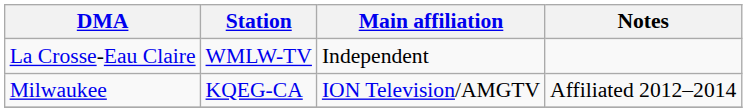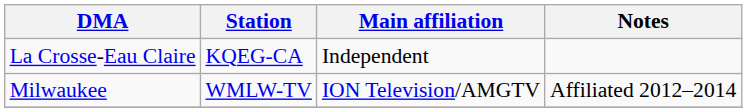 <table class="wikitable">
 <tr>
 <th><a href='#'>DMA</a></th>
 <th><a href='#'>Station</a></th>
 <th><a href='#'>Main affiliation</a> <br>  </th>
 <th>Notes</th>
 </tr>
 <tr>
 <td><a href='#'>La Crosse</a>-<a href='#'>Eau Claire</a></td>
-<td><a href='#'>WMLW-TV</a></td>
+<td><a href='#'>KQEG-CA</a></td>
 <td>Independent</td>
 <td></td>
 </tr>
 <tr>
 <td><a href='#'>Milwaukee</a></td>
-<td><a href='#'>KQEG-CA</a></td>
+<td><a href='#'>WMLW-TV</a></td>
 <td><a href='#'>ION Television</a>/AMGTV</td>
 <td>Affiliated 2012–2014 </td>
 </tr>
 <tr>
 </tr>
 </table>
